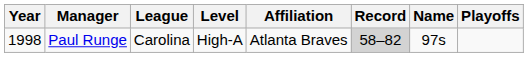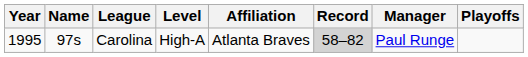 <table class="wikitable">
 <tr style="background: #F2F2F2;">
 <th>Year</th>
-<th>Manager</th>
+<th>Name</th>
 <th>League</th>
 <th>Level</th>
 <th>Affiliation</th>
 <th>Record</th>
-<th>Name</th>
+<th>Manager</th>
 <th>Playoffs</th>
 </tr>
 <tr align=center>
-<td>1998</td>
-<td><a href='#'>Paul Runge</a></td>
+<td>1995</td>
+<td>97s</td>
 <td>Carolina</td>
 <td>High-A</td>
 <td>Atlanta Braves</td>
 <td style="background: lightgrey;">58–82</td>
-<td>97s</td>
+<td><a href='#'>Paul Runge</a></td>
 <td></td>
 </tr>
 </table>
